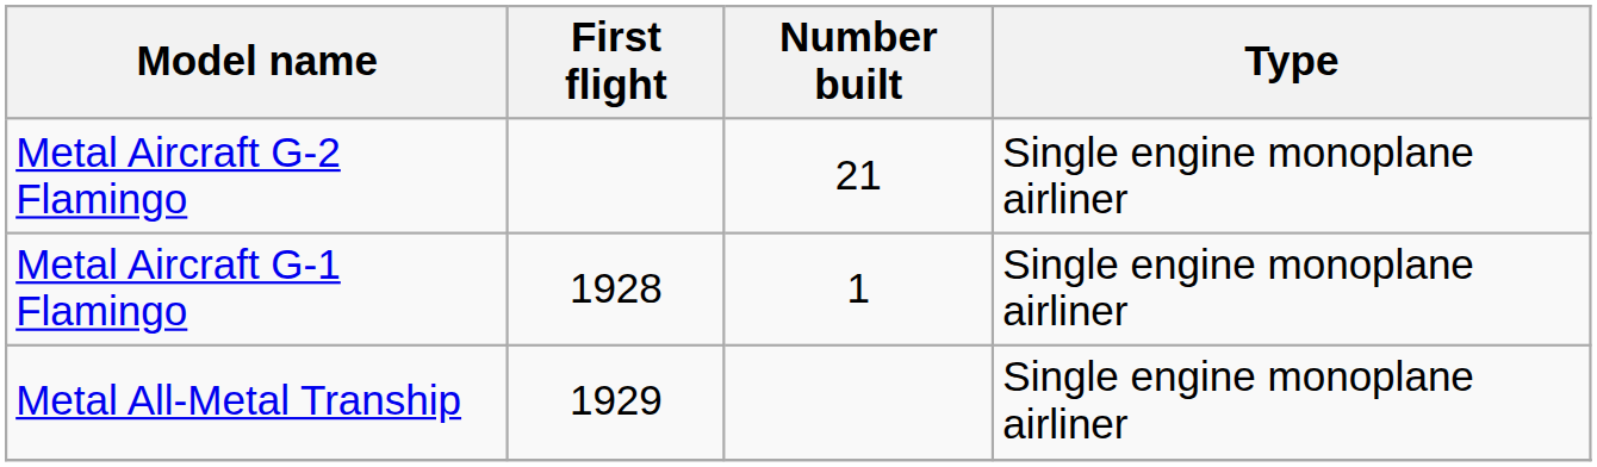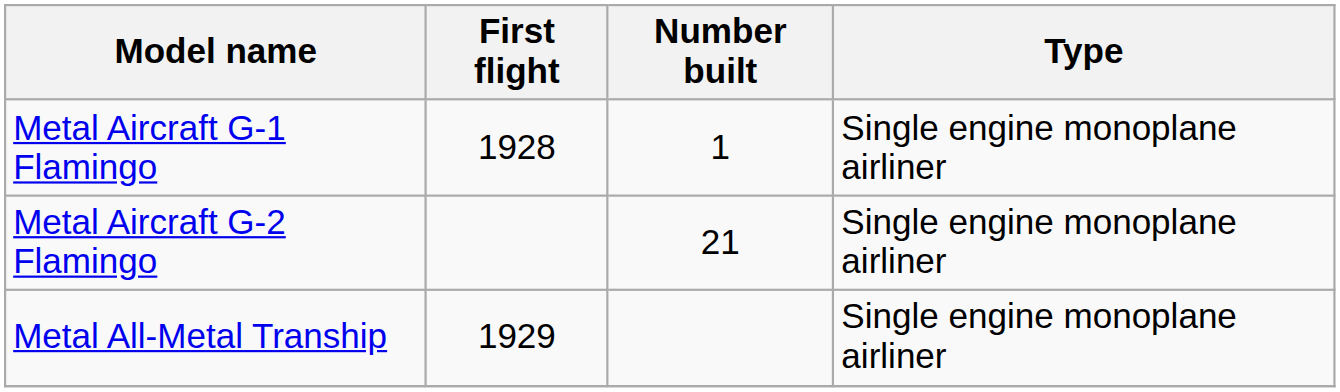 <table class="wikitable sortable">
 <tr>
 <th>Model name</th>
 <th>First flight</th>
 <th>Number built</th>
 <th>Type</th>
 </tr>
 <tr>
+<td align=left><a href='#'>Metal Aircraft G-1 Flamingo</a></td>
+<td align=center>1928</td>
+<td align=center>1</td>
+<td align=left>Single engine monoplane airliner</td>
+</tr>
+<tr>
 <td align=left><a href='#'>Metal Aircraft G-2 Flamingo</a></td>
 <td align=center></td>
 <td align=center>21</td>
-<td align=left>Single engine monoplane airliner</td>
-</tr>
-<tr>
-<td align=left><a href='#'>Metal Aircraft G-1 Flamingo</a></td>
-<td align=center>1928</td>
-<td align=center>1</td>
 <td align=left>Single engine monoplane airliner</td>
 </tr>
 <tr>
 <td align=left><a href='#'>Metal All-Metal Tranship</a></td>
 <td align=center>1929</td>
 <td align=center></td>
 <td align=left>Single engine monoplane airliner</td>
 </tr>
 <tr>
 </tr>
 </table>
